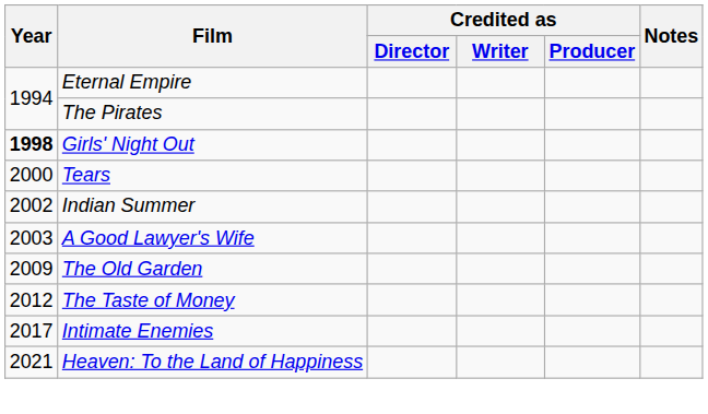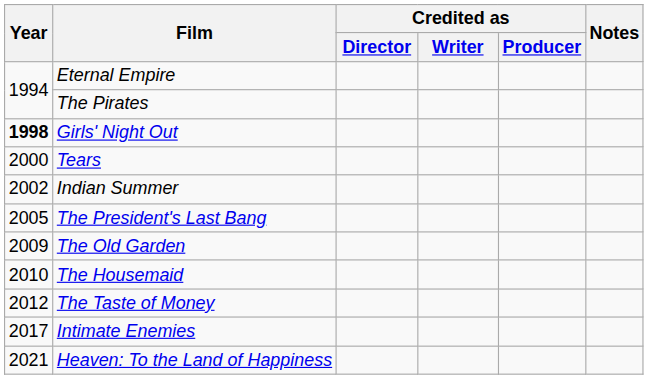 <table class="wikitable">
 <tr>
 <th rowspan="2" style="width:33px;">Year</th>
 <th rowspan="2">Film</th>
 <th colspan="3">Credited as</th>
 <th class="unsortable" rowspan="2">Notes</th>
 </tr>
 <tr>
 <th width=65><a href='#'>Director</a></th>
 <th width=65><a href='#'>Writer</a></th>
 <th width=65><a href='#'>Producer</a></th>
 </tr>
 <tr>
 <td rowspan=2>1994</td>
 <td><em>Eternal Empire</em></td>
 <td></td>
 <td></td>
 <td></td>
 <td></td>
 </tr>
 <tr>
 <td><em>The Pirates</em></td>
 <td></td>
 <td></td>
 <td></td>
 <td></td>
 </tr>
 <tr>
 <td><strong>1998</strong></td>
 <td><em><a href='#'>Girls' Night Out</a></em></td>
 <td></td>
 <td></td>
 <td></td>
 <td></td>
 </tr>
 <tr>
 <td>2000</td>
 <td><em><a href='#'>Tears</a></em></td>
 <td></td>
 <td></td>
 <td></td>
 <td></td>
 </tr>
 <tr>
 <td>2002</td>
 <td><em>Indian Summer</em></td>
 <td></td>
 <td></td>
 <td></td>
 <td></td>
 </tr>
 <tr>
-<td>2003</td>
-<td><em><a href='#'>A Good Lawyer's Wife</a></em></td>
+<td>2005</td>
+<td><em><a href='#'>The President's Last Bang</a></em></td>
 <td></td>
 <td></td>
 <td></td>
 <td></td>
 </tr>
 <tr>
 <td>2009</td>
 <td><em><a href='#'>The Old Garden</a></em></td>
+<td></td>
+<td></td>
+<td></td>
+<td></td>
+</tr>
+<tr>
+<td>2010</td>
+<td><em><a href='#'>The Housemaid</a></em></td>
 <td></td>
 <td></td>
 <td></td>
 <td></td>
 </tr>
 <tr>
 <td>2012</td>
 <td><em><a href='#'>The Taste of Money</a></em></td>
 <td></td>
 <td></td>
 <td></td>
 <td></td>
 </tr>
 <tr>
 <td>2017</td>
 <td><em><a href='#'>Intimate Enemies</a></em></td>
 <td></td>
 <td></td>
 <td></td>
 <td></td>
 </tr>
 <tr>
 <td>2021</td>
 <td><em><a href='#'>Heaven: To the Land of Happiness</a></em></td>
 <td></td>
 <td></td>
 <td></td>
 <td></td>
 </tr>
 </table>
